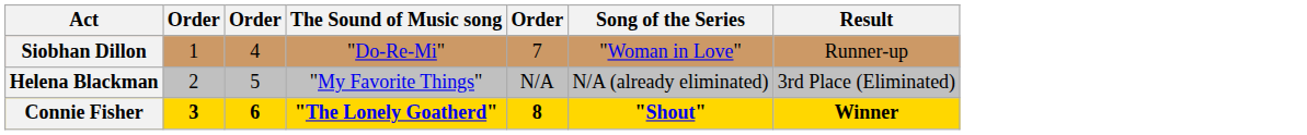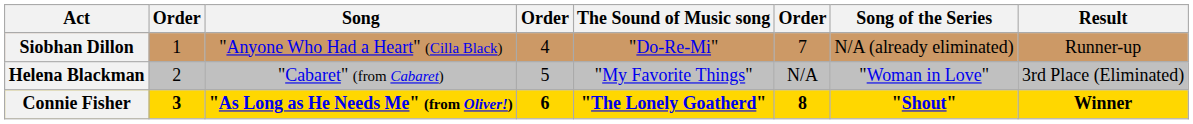 <table class="wikitable plainrowheaders" style="text-align:center;">
 <tr>
 <th scope="col">Act</th>
 <th scope="col">Order</th>
+<th scope="col">Song</th>
 <th scope="col">Order</th>
 <th scope="col">The Sound of Music song</th>
 <th scope="col">Order</th>
 <th scope="col">Song of the Series</th>
 <th scope="col">Result</th>
 </tr>
 <tr style="background:#c96;">
 <th scope="row">Siobhan Dillon</th>
 <td>1</td>
+<td>"<a href='#'>Anyone Who Had a Heart</a>" <small>(<a href='#'>Cilla Black</a>)</small></td>
 <td>4</td>
 <td>"<a href='#'>Do-Re-Mi</a>"</td>
 <td>7</td>
-<td>"<a href='#'>Woman in Love</a>"</td>
+<td>N/A (already eliminated)</td>
 <td>Runner-up</td>
 </tr>
 <tr style="background:silver;">
 <th scope="row">Helena Blackman</th>
 <td>2</td>
+<td>"<a href='#'>Cabaret</a>"  <small>(from <em><a href='#'>Cabaret</a></em>)</small></td>
 <td>5</td>
 <td>"<a href='#'>My Favorite Things</a>"</td>
 <td>N/A</td>
-<td>N/A (already eliminated)</td>
+<td>"<a href='#'>Woman in Love</a>"</td>
 <td>3rd Place (Eliminated)</td>
 </tr>
 <tr style = "background:gold">
 <th scope="row"><strong>Connie Fisher</strong></th>
 <td><strong>3</strong></td>
+<td><strong>"<a href='#'>As Long as He Needs Me</a>" <small>(from <em><a href='#'>Oliver!</a></em>)</small></strong></td>
 <td><strong>6</strong></td>
 <td><strong> "<a href='#'>The Lonely Goatherd</a>"</strong></td>
 <td><strong>8</strong></td>
 <td><strong>"<a href='#'>Shout</a>"</strong></td>
 <td><strong>Winner</strong></td>
 </tr>
 </table>
